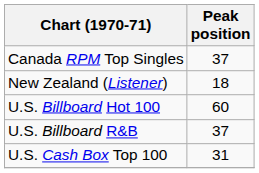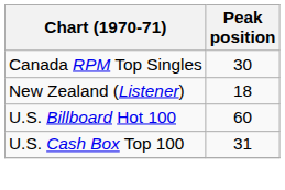 <table class="wikitable sortable">
 <tr>
 <th>Chart (1970-71)</th>
 <th>Peak<br>position</th>
 </tr>
 <tr>
 <td>Canada <em><a href='#'>RPM</a></em> Top Singles</td>
-<td style="text-align:center;">37</td>
+<td style="text-align:center;">30</td>
 </tr>
 <tr>
 <td>New Zealand (<em><a href='#'>Listener</a></em>)</td>
 <td style="text-align:center;">18</td>
 </tr>
 <tr>
 <td>U.S. <em><a href='#'>Billboard</a></em> <a href='#'>Hot 100</a></td>
 <td style="text-align:center;">60</td>
 </tr>
 <tr>
-<td>U.S. <em>Billboard</em> <a href='#'>R&B</a></td>
-<td style="text-align:center;">37</td>
-</tr>
-<tr>
 <td>U.S. <a href='#'><em>Cash Box</em></a> Top 100</td>
 <td align="center">31</td>
 </tr>
 <tr>
 </tr>
 </table>
